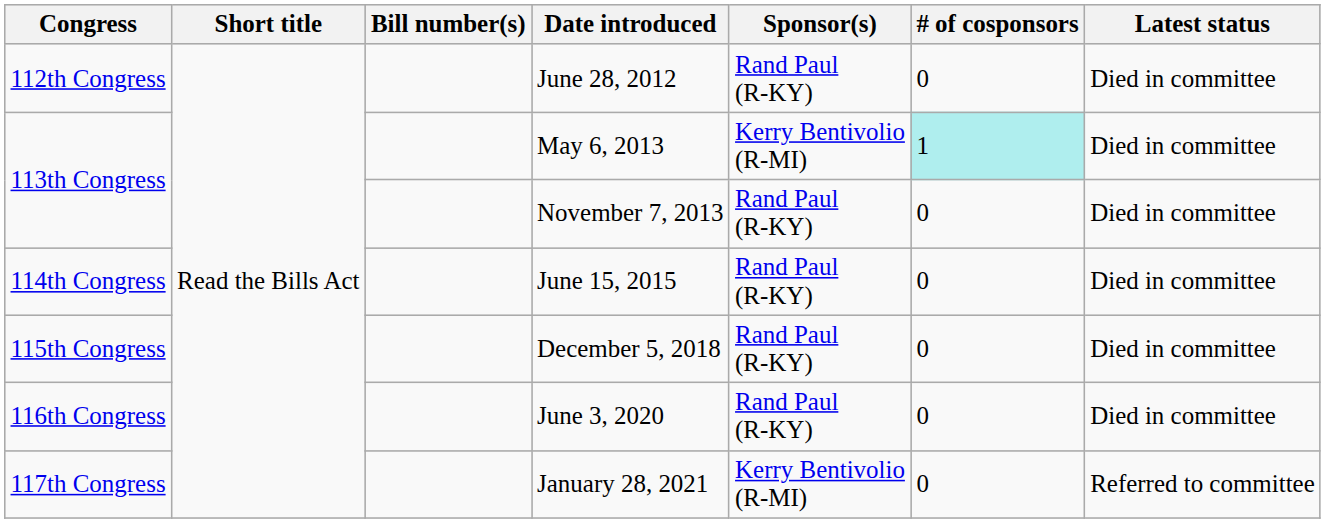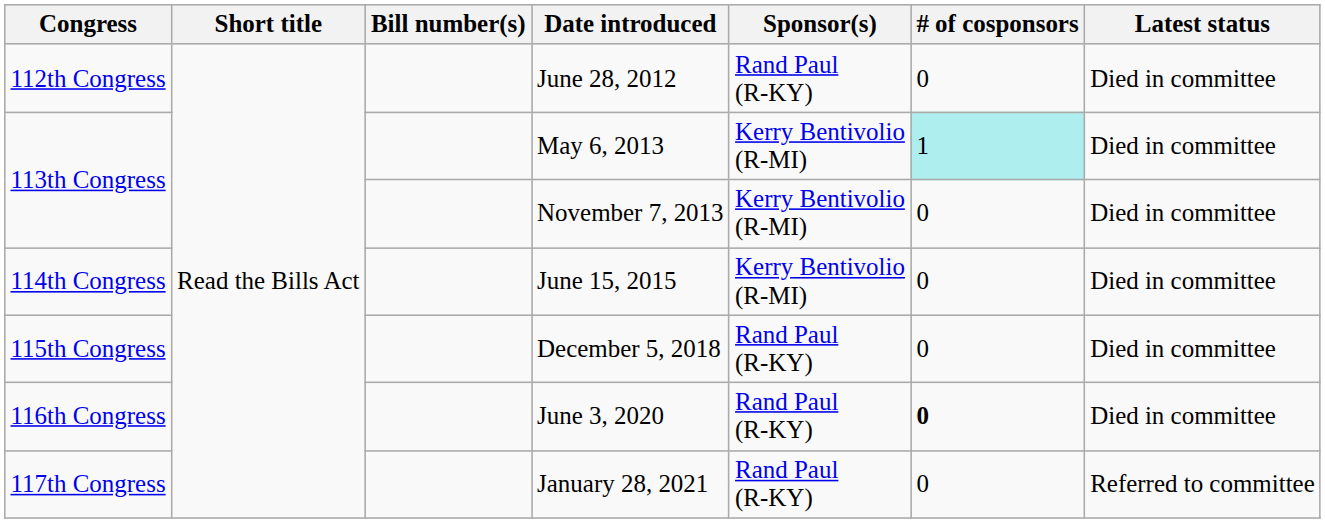 <table class="wikitable">
 <tr>
 <th>Congress</th>
 <th>Short title</th>
 <th>Bill number(s)</th>
 <th>Date introduced</th>
 <th>Sponsor(s)</th>
 <th># of cosponsors</th>
 <th>Latest status</th>
 </tr>
 <tr>
 <td><a href='#'>112th Congress</a></td>
 <td rowspan=7>Read the Bills Act</td>
 <td></td>
 <td>June 28, 2012</td>
 <td><a href='#'>Rand Paul</a><br>(R-KY)</td>
 <td>0</td>
 <td>Died in committee</td>
 </tr>
 <tr>
 <td rowspan=2><a href='#'>113th Congress</a></td>
 <td></td>
 <td>May 6, 2013</td>
 <td><a href='#'>Kerry Bentivolio</a><br>(R-MI)</td>
 <td style="background: paleturquoise;">1</td>
 <td>Died in committee</td>
 </tr>
 <tr>
 <td></td>
 <td>November 7, 2013</td>
-<td><a href='#'>Rand Paul</a><br>(R-KY)</td>
+<td><a href='#'>Kerry Bentivolio</a><br>(R-MI)</td>
 <td>0</td>
 <td>Died in committee</td>
 </tr>
 <tr>
 <td><a href='#'>114th Congress</a></td>
 <td></td>
 <td>June 15, 2015</td>
-<td><a href='#'>Rand Paul</a><br>(R-KY)</td>
+<td><a href='#'>Kerry Bentivolio</a><br>(R-MI)</td>
 <td>0</td>
 <td>Died in committee</td>
 </tr>
 <tr>
 <td><a href='#'>115th Congress</a></td>
 <td></td>
 <td>December 5, 2018</td>
 <td><a href='#'>Rand Paul</a><br>(R-KY)</td>
 <td>0</td>
 <td>Died in committee</td>
 </tr>
 <tr>
 <td><a href='#'>116th Congress</a></td>
 <td></td>
 <td>June 3, 2020</td>
 <td><a href='#'>Rand Paul</a><br>(R-KY)</td>
-<td>0</td>
+<td><strong>0</strong></td>
 <td>Died in committee</td>
 </tr>
 <tr>
 <td><a href='#'>117th Congress</a></td>
 <td></td>
 <td>January 28, 2021</td>
-<td><a href='#'>Kerry Bentivolio</a><br>(R-MI)</td>
+<td><a href='#'>Rand Paul</a><br>(R-KY)</td>
 <td>0</td>
 <td>Referred to committee</td>
 </tr>
 </table>
